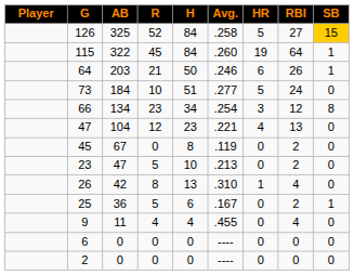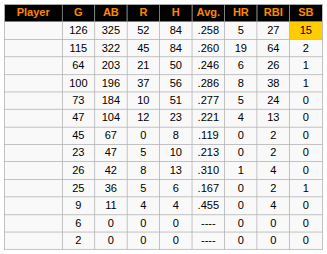 <table class="wikitable sortable">
 <tr>
 <th style="background:black;color:#FF8800;" width="16%">Player</th>
 <th style="background:black;color:#FF8800;" width="9%">G</th>
 <th style="background:black;color:#FF8800;" width="9%">AB</th>
 <th style="background:black;color:#FF8800;" width="9%">R</th>
 <th style="background:black;color:#FF8800;" width="9%">H</th>
 <th style="background:black;color:#FF8800;" width="9%">Avg.</th>
 <th style="background:black;color:#FF8800;" width="9%">HR</th>
 <th style="background:black;color:#FF8800;" width="9%">RBI</th>
 <th style="background:black;color:#FF8800;" width="9%">SB</th>
 </tr>
 <tr align="center">
 <td></td>
 <td>126</td>
 <td>325</td>
 <td>52</td>
 <td>84</td>
 <td>.258</td>
 <td>5</td>
 <td>27</td>
 <td bgcolor="#FFCC00">15</td>
 </tr>
 <tr align="center">
 <td></td>
 <td>115</td>
 <td>322</td>
 <td>45</td>
 <td>84</td>
 <td>.260</td>
 <td>19</td>
 <td>64</td>
-<td>1</td>
+<td>2</td>
 </tr>
 <tr align="center">
 <td></td>
 <td>64</td>
 <td>203</td>
 <td>21</td>
 <td>50</td>
 <td>.246</td>
 <td>6</td>
 <td>26</td>
 <td>1</td>
 </tr>
+<tr align=center>
+<td></td>
+<td>100</td>
+<td>196</td>
+<td>37</td>
+<td>56</td>
+<td>.286</td>
+<td>8</td>
+<td>38</td>
+<td>1</td>
+</tr>
 <tr align="center">
 <td></td>
 <td>73</td>
 <td>184</td>
 <td>10</td>
 <td>51</td>
 <td>.277</td>
 <td>5</td>
 <td>24</td>
 <td>0</td>
-</tr>
-<tr align="center">
-<td></td>
-<td>66</td>
-<td>134</td>
-<td>23</td>
-<td>34</td>
-<td>.254</td>
-<td>3</td>
-<td>12</td>
-<td>8</td>
 </tr>
 <tr align="center">
 <td></td>
 <td>47</td>
 <td>104</td>
 <td>12</td>
 <td>23</td>
 <td>.221</td>
 <td>4</td>
 <td>13</td>
 <td>0</td>
 </tr>
 <tr align="center">
 <td></td>
 <td>45</td>
 <td>67</td>
 <td>0</td>
 <td>8</td>
 <td>.119</td>
 <td>0</td>
 <td>2</td>
 <td>0</td>
 </tr>
 <tr align="center">
 <td></td>
 <td>23</td>
 <td>47</td>
 <td>5</td>
 <td>10</td>
 <td>.213</td>
 <td>0</td>
 <td>2</td>
 <td>0</td>
 </tr>
 <tr align="center">
 <td></td>
 <td>26</td>
 <td>42</td>
 <td>8</td>
 <td>13</td>
 <td>.310</td>
 <td>1</td>
 <td>4</td>
 <td>0</td>
 </tr>
 <tr align="center">
 <td></td>
 <td>25</td>
 <td>36</td>
 <td>5</td>
 <td>6</td>
 <td>.167</td>
 <td>0</td>
 <td>2</td>
 <td>1</td>
 </tr>
 <tr align="center">
 <td></td>
 <td>9</td>
 <td>11</td>
 <td>4</td>
 <td>4</td>
 <td>.455</td>
 <td>0</td>
 <td>4</td>
 <td>0</td>
 </tr>
 <tr align="center">
 <td></td>
 <td>6</td>
 <td>0</td>
 <td>0</td>
 <td>0</td>
 <td>----</td>
 <td>0</td>
 <td>0</td>
 <td>0</td>
 </tr>
 <tr align="center">
 <td></td>
 <td>2</td>
 <td>0</td>
 <td>0</td>
 <td>0</td>
 <td>----</td>
 <td>0</td>
 <td>0</td>
 <td>0</td>
 </tr>
 </table>
